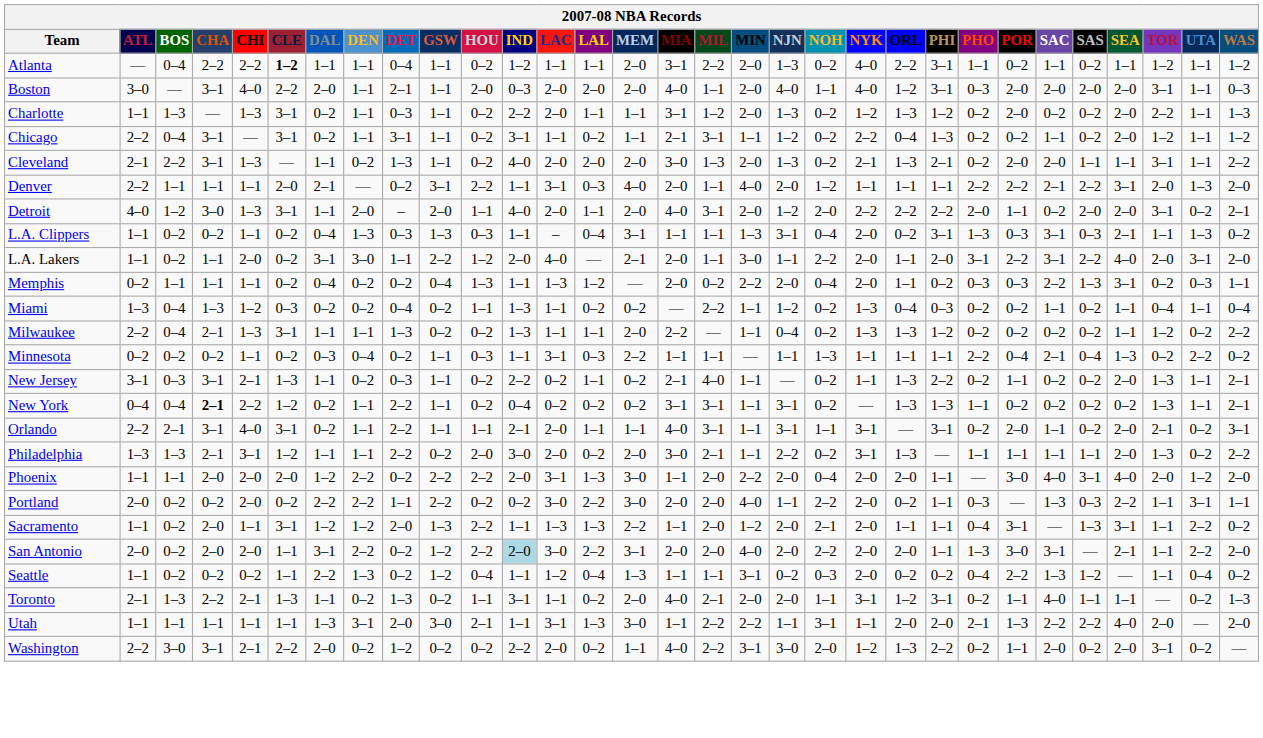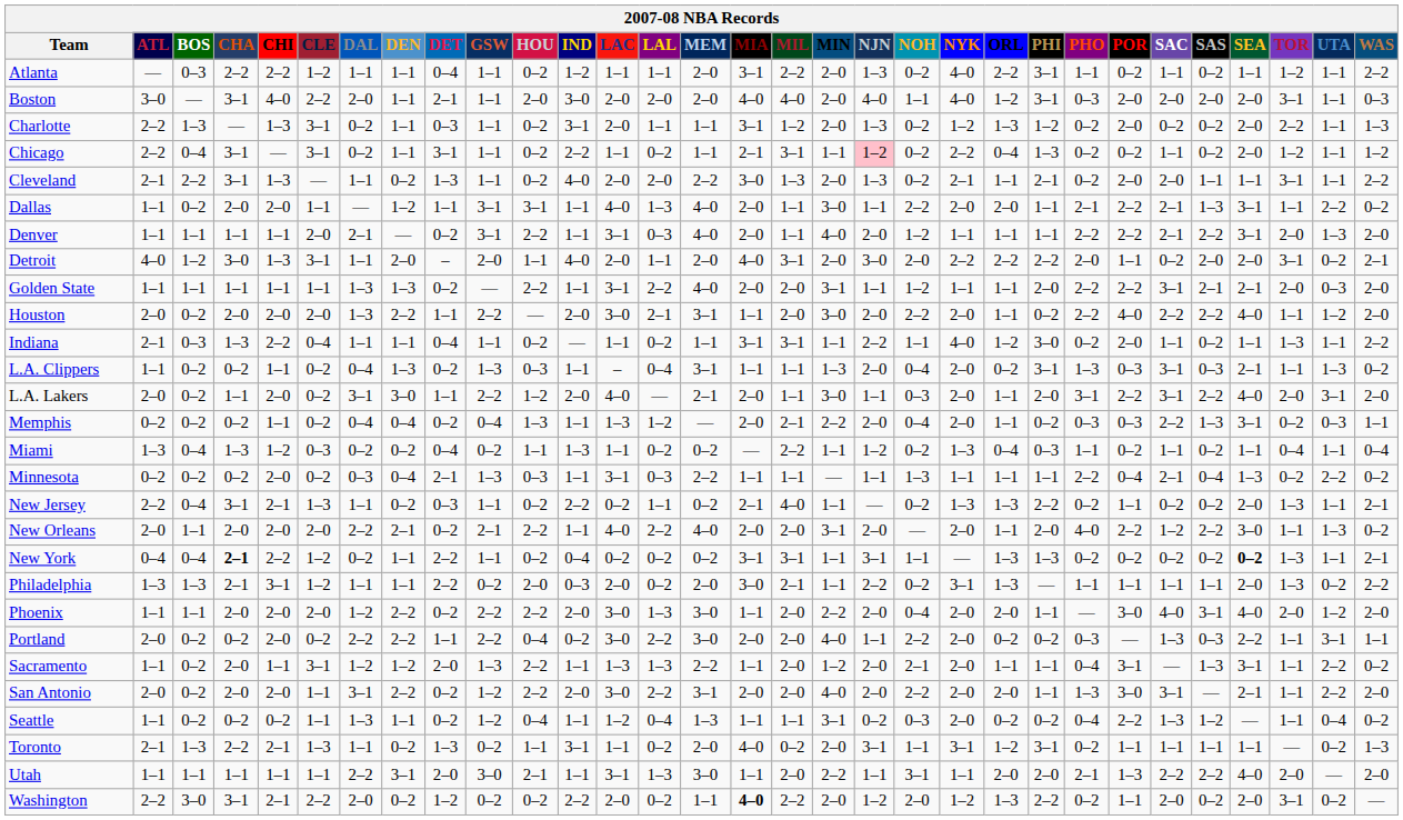 <table class="wikitable" style="font-size:86%; text-align:center;">
 <tr>
 <th colspan=31>2007-08 NBA Records</th>
 </tr>
 <tr>
 <th width=100>Team</th>
 <th style="background:#00004d;color:#C41E3a;width=35">ATL</th>
 <th style="background:#006400;color:#FFFFFF;width=35">BOS</th>
 <th style="background:#253E6A;color:#DF5106;width=35">CHA</th>
 <th style="background:#FF0000;color:#000000;width=35">CHI</th>
 <th style="background:#9F1F32;color:#001D43;width=35">CLE</th>
 <th style="background:#0055BA;color:#898D8F;width=35">DAL</th>
 <th style="background:#4C92CC;color:#FDB827;width=35">DEN</th>
 <th style="background:#006BB7;color:#ED164B;width=35">DET</th>
 <th style="background:#072E63;color:#DC5A34;width=35">GSW</th>
 <th style="background:#D31145;color:#CBD4D8;width=35">HOU</th>
 <th style="background:#000080;color:#FFD700;width=35">IND</th>
 <th style="background:#F9160D;color:#1A2E8B;width=35">LAC</th>
 <th style="background:#800080;color:#FFD700;width=35">LAL</th>
 <th style="background:#00265B;color:#BAD1EB;width=35">MEM</th>
 <th style="background:#000000;color:#8B0000;width=35">MIA</th>
 <th style="background:#00471B;color:#AC1A2F;width=35">MIL</th>
 <th style="background:#044D80;color:#000000;width=35">MIN</th>
 <th style="background:#12305B;color:#C4CED4;width=35">NJN</th>
 <th style="background:#0093B1;color:#FDB827;width=35">NOH</th>
 <th style="background:#0000FF;color:#FF8C00;width=35">NYK</th>
 <th style="background:#0000FF;color:#000000;width=35">ORL</th>
 <th style="background:#000000;color:#BB9754;width=35">PHI</th>
 <th style="background:#800080;color:#FF4500;width=35">PHO</th>
 <th style="background:#000000;color:#FF0000;width=35">POR</th>
 <th style="background:#6846A8;color:#FFFFFF;width=35">SAC</th>
 <th style="background:#000000;color:#C0C0C0;width=35">SAS</th>
 <th style="background:#005831;color:#FFC322;width=35">SEA</th>
 <th style="background:#7436BF;color:#BE0F34;width=35">TOR</th>
 <th style="background:#042A5C;color:#4C8ECC;width=35">UTA</th>
 <th style="background:#044D7D;color:#BC7A44;width=35">WAS</th>
 </tr>
 <tr>
 <td style="text-align:left;"><a href='#'>Atlanta</a></td>
 <td>—</td>
-<td>0–4</td>
+<td>0–3</td>
 <td>2–2</td>
 <td>2–2</td>
-<td><strong>1–2</strong></td>
+<td>1–2</td>
 <td>1–1</td>
 <td>1–1</td>
 <td>0–4</td>
 <td>1–1</td>
 <td>0–2</td>
 <td>1–2</td>
 <td>1–1</td>
 <td>1–1</td>
 <td>2–0</td>
 <td>3–1</td>
 <td>2–2</td>
 <td>2–0</td>
 <td>1–3</td>
 <td>0–2</td>
 <td>4–0</td>
 <td>2–2</td>
 <td>3–1</td>
 <td>1–1</td>
 <td>0–2</td>
 <td>1–1</td>
 <td>0–2</td>
 <td>1–1</td>
 <td>1–2</td>
 <td>1–1</td>
-<td>1–2</td>
+<td>2–2</td>
 </tr>
 <tr>
 <td style="text-align:left;"><a href='#'>Boston</a></td>
 <td>3–0</td>
 <td>—</td>
 <td>3–1</td>
 <td>4–0</td>
 <td>2–2</td>
 <td>2–0</td>
 <td>1–1</td>
 <td>2–1</td>
 <td>1–1</td>
 <td>2–0</td>
-<td>0–3</td>
+<td>3–0</td>
 <td>2–0</td>
 <td>2–0</td>
 <td>2–0</td>
 <td>4–0</td>
-<td>1–1</td>
+<td>4–0</td>
 <td>2–0</td>
 <td>4–0</td>
 <td>1–1</td>
 <td>4–0</td>
 <td>1–2</td>
 <td>3–1</td>
 <td>0–3</td>
 <td>2–0</td>
 <td>2–0</td>
 <td>2–0</td>
 <td>2–0</td>
 <td>3–1</td>
 <td>1–1</td>
 <td>0–3</td>
 </tr>
 <tr>
 <td style="text-align:left;"><a href='#'>Charlotte</a></td>
-<td>1–1</td>
+<td>2–2</td>
 <td>1–3</td>
 <td>—</td>
 <td>1–3</td>
 <td>3–1</td>
 <td>0–2</td>
 <td>1–1</td>
 <td>0–3</td>
 <td>1–1</td>
 <td>0–2</td>
-<td>2–2</td>
+<td>3–1</td>
 <td>2–0</td>
 <td>1–1</td>
 <td>1–1</td>
 <td>3–1</td>
 <td>1–2</td>
 <td>2–0</td>
 <td>1–3</td>
 <td>0–2</td>
 <td>1–2</td>
 <td>1–3</td>
 <td>1–2</td>
 <td>0–2</td>
 <td>2–0</td>
 <td>0–2</td>
 <td>0–2</td>
 <td>2–0</td>
 <td>2–2</td>
 <td>1–1</td>
 <td>1–3</td>
 </tr>
 <tr>
 <td style="text-align:left;"><a href='#'>Chicago</a></td>
 <td>2–2</td>
 <td>0–4</td>
 <td>3–1</td>
 <td>—</td>
 <td>3–1</td>
 <td>0–2</td>
 <td>1–1</td>
 <td>3–1</td>
 <td>1–1</td>
 <td>0–2</td>
-<td>3–1</td>
+<td>2–2</td>
 <td>1–1</td>
 <td>0–2</td>
 <td>1–1</td>
 <td>2–1</td>
 <td>3–1</td>
 <td>1–1</td>
-<td>1–2</td>
+<td style="background: pink;">1–2</td>
 <td>0–2</td>
 <td>2–2</td>
 <td>0–4</td>
 <td>1–3</td>
 <td>0–2</td>
 <td>0–2</td>
 <td>1–1</td>
 <td>0–2</td>
 <td>2–0</td>
 <td>1–2</td>
 <td>1–1</td>
 <td>1–2</td>
 </tr>
 <tr>
 <td style="text-align:left;"><a href='#'>Cleveland</a></td>
 <td>2–1</td>
 <td>2–2</td>
 <td>3–1</td>
 <td>1–3</td>
 <td>—</td>
 <td>1–1</td>
 <td>0–2</td>
 <td>1–3</td>
 <td>1–1</td>
 <td>0–2</td>
 <td>4–0</td>
 <td>2–0</td>
 <td>2–0</td>
-<td>2–0</td>
+<td>2–2</td>
 <td>3–0</td>
 <td>1–3</td>
 <td>2–0</td>
 <td>1–3</td>
 <td>0–2</td>
 <td>2–1</td>
-<td>1–3</td>
+<td>1–1</td>
 <td>2–1</td>
 <td>0–2</td>
 <td>2–0</td>
 <td>2–0</td>
 <td>1–1</td>
 <td>1–1</td>
 <td>3–1</td>
 <td>1–1</td>
 <td>2–2</td>
 </tr>
 <tr>
+<td style="text-align:left;"><a href='#'>Dallas</a></td>
+<td>1–1</td>
+<td>0–2</td>
+<td>2–0</td>
+<td>2–0</td>
+<td>1–1</td>
+<td>—</td>
+<td>1–2</td>
+<td>1–1</td>
+<td>3–1</td>
+<td>3–1</td>
+<td>1–1</td>
+<td>4–0</td>
+<td>1–3</td>
+<td>4–0</td>
+<td>2–0</td>
+<td>1–1</td>
+<td>3–0</td>
+<td>1–1</td>
+<td>2–2</td>
+<td>2–0</td>
+<td>2–0</td>
+<td>1–1</td>
+<td>2–1</td>
+<td>2–2</td>
+<td>2–1</td>
+<td>1–3</td>
+<td>3–1</td>
+<td>1–1</td>
+<td>2–2</td>
+<td>0–2</td>
+</tr>
+<tr>
 <td style="text-align:left;"><a href='#'>Denver</a></td>
-<td>2–2</td>
+<td>1–1</td>
 <td>1–1</td>
 <td>1–1</td>
 <td>1–1</td>
 <td>2–0</td>
 <td>2–1</td>
 <td>—</td>
 <td>0–2</td>
 <td>3–1</td>
 <td>2–2</td>
 <td>1–1</td>
 <td>3–1</td>
 <td>0–3</td>
 <td>4–0</td>
 <td>2–0</td>
 <td>1–1</td>
 <td>4–0</td>
 <td>2–0</td>
 <td>1–2</td>
 <td>1–1</td>
 <td>1–1</td>
 <td>1–1</td>
 <td>2–2</td>
 <td>2–2</td>
 <td>2–1</td>
 <td>2–2</td>
 <td>3–1</td>
 <td>2–0</td>
 <td>1–3</td>
 <td>2–0</td>
 </tr>
 <tr>
 <td style="text-align:left;"><a href='#'>Detroit</a></td>
 <td>4–0</td>
 <td>1–2</td>
 <td>3–0</td>
 <td>1–3</td>
 <td>3–1</td>
 <td>1–1</td>
 <td>2–0</td>
 <td>–</td>
 <td>2–0</td>
 <td>1–1</td>
 <td>4–0</td>
 <td>2–0</td>
 <td>1–1</td>
 <td>2–0</td>
 <td>4–0</td>
 <td>3–1</td>
 <td>2–0</td>
-<td>1–2</td>
+<td>3–0</td>
 <td>2–0</td>
 <td>2–2</td>
 <td>2–2</td>
 <td>2–2</td>
 <td>2–0</td>
 <td>1–1</td>
 <td>0–2</td>
 <td>2–0</td>
 <td>2–0</td>
 <td>3–1</td>
 <td>0–2</td>
 <td>2–1</td>
 </tr>
 <tr>
+<td style="text-align:left;"><a href='#'>Golden State</a></td>
+<td>1–1</td>
+<td>1–1</td>
+<td>1–1</td>
+<td>1–1</td>
+<td>1–1</td>
+<td>1–3</td>
+<td>1–3</td>
+<td>0–2</td>
+<td>—</td>
+<td>2–2</td>
+<td>1–1</td>
+<td>3–1</td>
+<td>2–2</td>
+<td>4–0</td>
+<td>2–0</td>
+<td>2–0</td>
+<td>3–1</td>
+<td>1–1</td>
+<td>1–2</td>
+<td>1–1</td>
+<td>1–1</td>
+<td>2–0</td>
+<td>2–2</td>
+<td>2–2</td>
+<td>3–1</td>
+<td>2–1</td>
+<td>2–1</td>
+<td>2–0</td>
+<td>0–3</td>
+<td>2–0</td>
+</tr>
+<tr>
+<td style="text-align:left;"><a href='#'>Houston</a></td>
+<td>2–0</td>
+<td>0–2</td>
+<td>2–0</td>
+<td>2–0</td>
+<td>2–0</td>
+<td>1–3</td>
+<td>2–2</td>
+<td>1–1</td>
+<td>2–2</td>
+<td>—</td>
+<td>2–0</td>
+<td>3–0</td>
+<td>2–1</td>
+<td>3–1</td>
+<td>1–1</td>
+<td>2–0</td>
+<td>3–0</td>
+<td>2–0</td>
+<td>2–2</td>
+<td>2–0</td>
+<td>1–1</td>
+<td>0–2</td>
+<td>2–2</td>
+<td>4–0</td>
+<td>2–2</td>
+<td>2–2</td>
+<td>4–0</td>
+<td>1–1</td>
+<td>1–2</td>
+<td>2–0</td>
+</tr>
+<tr>
+<td style="text-align:left;"><a href='#'>Indiana</a></td>
+<td>2–1</td>
+<td>0–3</td>
+<td>1–3</td>
+<td>2–2</td>
+<td>0–4</td>
+<td>1–1</td>
+<td>1–1</td>
+<td>0–4</td>
+<td>1–1</td>
+<td>0–2</td>
+<td>—</td>
+<td>1–1</td>
+<td>0–2</td>
+<td>1–1</td>
+<td>3–1</td>
+<td>3–1</td>
+<td>1–1</td>
+<td>2–2</td>
+<td>1–1</td>
+<td>4–0</td>
+<td>1–2</td>
+<td>3–0</td>
+<td>0–2</td>
+<td>2–0</td>
+<td>1–1</td>
+<td>0–2</td>
+<td>1–1</td>
+<td>1–3</td>
+<td>1–1</td>
+<td>2–2</td>
+</tr>
+<tr>
 <td style="text-align:left;"><a href='#'>L.A. Clippers</a></td>
 <td>1–1</td>
 <td>0–2</td>
 <td>0–2</td>
 <td>1–1</td>
 <td>0–2</td>
 <td>0–4</td>
 <td>1–3</td>
-<td>0–3</td>
+<td>0–2</td>
 <td>1–3</td>
 <td>0–3</td>
 <td>1–1</td>
 <td>–</td>
 <td>0–4</td>
 <td>3–1</td>
 <td>1–1</td>
 <td>1–1</td>
 <td>1–3</td>
-<td>3–1</td>
+<td>2–0</td>
 <td>0–4</td>
 <td>2–0</td>
 <td>0–2</td>
 <td>3–1</td>
 <td>1–3</td>
 <td>0–3</td>
 <td>3–1</td>
 <td>0–3</td>
 <td>2–1</td>
 <td>1–1</td>
 <td>1–3</td>
 <td>0–2</td>
 </tr>
 <tr>
 <td style="text-align:left;">L.A. Lakers</td>
-<td>1–1</td>
+<td>2–0</td>
 <td>0–2</td>
 <td>1–1</td>
 <td>2–0</td>
 <td>0–2</td>
 <td>3–1</td>
 <td>3–0</td>
 <td>1–1</td>
 <td>2–2</td>
 <td>1–2</td>
 <td>2–0</td>
 <td>4–0</td>
 <td>—</td>
 <td>2–1</td>
 <td>2–0</td>
 <td>1–1</td>
 <td>3–0</td>
 <td>1–1</td>
-<td>2–2</td>
+<td>0–3</td>
 <td>2–0</td>
 <td>1–1</td>
 <td>2–0</td>
 <td>3–1</td>
 <td>2–2</td>
 <td>3–1</td>
 <td>2–2</td>
 <td>4–0</td>
 <td>2–0</td>
 <td>3–1</td>
 <td>2–0</td>
 </tr>
 <tr>
 <td style="text-align:left;"><a href='#'>Memphis</a></td>
 <td>0–2</td>
-<td>1–1</td>
-<td>1–1</td>
+<td>0–2</td>
+<td>0–2</td>
 <td>1–1</td>
 <td>0–2</td>
 <td>0–4</td>
-<td>0–2</td>
+<td>0–4</td>
 <td>0–2</td>
 <td>0–4</td>
 <td>1–3</td>
 <td>1–1</td>
 <td>1–3</td>
 <td>1–2</td>
 <td>—</td>
 <td>2–0</td>
-<td>0–2</td>
+<td>2–1</td>
 <td>2–2</td>
 <td>2–0</td>
 <td>0–4</td>
 <td>2–0</td>
 <td>1–1</td>
 <td>0–2</td>
 <td>0–3</td>
 <td>0–3</td>
 <td>2–2</td>
 <td>1–3</td>
 <td>3–1</td>
 <td>0–2</td>
 <td>0–3</td>
 <td>1–1</td>
 </tr>
 <tr>
 <td style="text-align:left;"><a href='#'>Miami</a></td>
 <td>1–3</td>
 <td>0–4</td>
 <td>1–3</td>
 <td>1–2</td>
 <td>0–3</td>
 <td>0–2</td>
 <td>0–2</td>
 <td>0–4</td>
 <td>0–2</td>
 <td>1–1</td>
 <td>1–3</td>
 <td>1–1</td>
 <td>0–2</td>
 <td>0–2</td>
 <td>—</td>
 <td>2–2</td>
 <td>1–1</td>
 <td>1–2</td>
 <td>0–2</td>
 <td>1–3</td>
 <td>0–4</td>
 <td>0–3</td>
-<td>0–2</td>
+<td>1–1</td>
 <td>0–2</td>
 <td>1–1</td>
 <td>0–2</td>
 <td>1–1</td>
 <td>0–4</td>
 <td>1–1</td>
 <td>0–4</td>
 </tr>
 <tr>
-<td style="text-align:left;"><a href='#'>Milwaukee</a></td>
-<td>2–2</td>
-<td>0–4</td>
-<td>2–1</td>
-<td>1–3</td>
-<td>3–1</td>
-<td>1–1</td>
-<td>1–1</td>
-<td>1–3</td>
-<td>0–2</td>
-<td>0–2</td>
-<td>1–3</td>
-<td>1–1</td>
-<td>1–1</td>
-<td>2–0</td>
-<td>2–2</td>
-<td>—</td>
-<td>1–1</td>
-<td>0–4</td>
-<td>0–2</td>
-<td>1–3</td>
-<td>1–3</td>
-<td>1–2</td>
-<td>0–2</td>
-<td>0–2</td>
-<td>0–2</td>
-<td>0–2</td>
-<td>1–1</td>
-<td>1–2</td>
-<td>0–2</td>
-<td>2–2</td>
-</tr>
-<tr>
 <td style="text-align:left;"><a href='#'>Minnesota</a></td>
 <td>0–2</td>
 <td>0–2</td>
 <td>0–2</td>
-<td>1–1</td>
+<td>2–0</td>
 <td>0–2</td>
 <td>0–3</td>
 <td>0–4</td>
-<td>0–2</td>
-<td>1–1</td>
+<td>2–1</td>
+<td>1–3</td>
 <td>0–3</td>
 <td>1–1</td>
 <td>3–1</td>
 <td>0–3</td>
 <td>2–2</td>
 <td>1–1</td>
 <td>1–1</td>
 <td>—</td>
 <td>1–1</td>
 <td>1–3</td>
 <td>1–1</td>
 <td>1–1</td>
 <td>1–1</td>
 <td>2–2</td>
 <td>0–4</td>
 <td>2–1</td>
 <td>0–4</td>
 <td>1–3</td>
 <td>0–2</td>
 <td>2–2</td>
 <td>0–2</td>
 </tr>
 <tr>
 <td style="text-align:left;"><a href='#'>New Jersey</a></td>
-<td>3–1</td>
-<td>0–3</td>
+<td>2–2</td>
+<td>0–4</td>
 <td>3–1</td>
 <td>2–1</td>
 <td>1–3</td>
 <td>1–1</td>
 <td>0–2</td>
 <td>0–3</td>
 <td>1–1</td>
 <td>0–2</td>
 <td>2–2</td>
 <td>0–2</td>
 <td>1–1</td>
 <td>0–2</td>
 <td>2–1</td>
 <td>4–0</td>
 <td>1–1</td>
 <td>—</td>
 <td>0–2</td>
-<td>1–1</td>
+<td>1–3</td>
 <td>1–3</td>
 <td>2–2</td>
 <td>0–2</td>
 <td>1–1</td>
 <td>0–2</td>
 <td>0–2</td>
 <td>2–0</td>
 <td>1–3</td>
 <td>1–1</td>
 <td>2–1</td>
+</tr>
+<tr>
+<td style="text-align:left;"><a href='#'>New Orleans</a></td>
+<td>2–0</td>
+<td>1–1</td>
+<td>2–0</td>
+<td>2–0</td>
+<td>2–0</td>
+<td>2–2</td>
+<td>2–1</td>
+<td>0–2</td>
+<td>2–1</td>
+<td>2–2</td>
+<td>1–1</td>
+<td>4–0</td>
+<td>2–2</td>
+<td>4–0</td>
+<td>2–0</td>
+<td>2–0</td>
+<td>3–1</td>
+<td>2–0</td>
+<td>—</td>
+<td>2–0</td>
+<td>1–1</td>
+<td>2–0</td>
+<td>4–0</td>
+<td>2–2</td>
+<td>1–2</td>
+<td>2–2</td>
+<td>3–0</td>
+<td>1–1</td>
+<td>1–3</td>
+<td>0–2</td>
 </tr>
 <tr>
 <td style="text-align:left;"><a href='#'>New York</a></td>
 <td>0–4</td>
 <td>0–4</td>
 <td><strong>2–1</strong></td>
 <td>2–2</td>
 <td>1–2</td>
 <td>0–2</td>
 <td>1–1</td>
 <td>2–2</td>
 <td>1–1</td>
 <td>0–2</td>
 <td>0–4</td>
 <td>0–2</td>
 <td>0–2</td>
 <td>0–2</td>
 <td>3–1</td>
 <td>3–1</td>
 <td>1–1</td>
 <td>3–1</td>
-<td>0–2</td>
+<td>1–1</td>
 <td>—</td>
 <td>1–3</td>
 <td>1–3</td>
-<td>1–1</td>
 <td>0–2</td>
 <td>0–2</td>
 <td>0–2</td>
 <td>0–2</td>
+<td><strong>0–2</strong></td>
 <td>1–3</td>
 <td>1–1</td>
 <td>2–1</td>
-</tr>
-<tr>
-<td style="text-align:left;"><a href='#'>Orlando</a></td>
-<td>2–2</td>
-<td>2–1</td>
-<td>3–1</td>
-<td>4–0</td>
-<td>3–1</td>
-<td>0–2</td>
-<td>1–1</td>
-<td>2–2</td>
-<td>1–1</td>
-<td>1–1</td>
-<td>2–1</td>
-<td>2–0</td>
-<td>1–1</td>
-<td>1–1</td>
-<td>4–0</td>
-<td>3–1</td>
-<td>1–1</td>
-<td>3–1</td>
-<td>1–1</td>
-<td>3–1</td>
-<td>—</td>
-<td>3–1</td>
-<td>0–2</td>
-<td>2–0</td>
-<td>1–1</td>
-<td>0–2</td>
-<td>2–0</td>
-<td>2–1</td>
-<td>0–2</td>
-<td>3–1</td>
 </tr>
 <tr>
 <td style="text-align:left;"><a href='#'>Philadelphia</a></td>
 <td>1–3</td>
 <td>1–3</td>
 <td>2–1</td>
 <td>3–1</td>
 <td>1–2</td>
 <td>1–1</td>
 <td>1–1</td>
 <td>2–2</td>
 <td>0–2</td>
 <td>2–0</td>
-<td>3–0</td>
+<td>0–3</td>
 <td>2–0</td>
 <td>0–2</td>
 <td>2–0</td>
 <td>3–0</td>
 <td>2–1</td>
 <td>1–1</td>
 <td>2–2</td>
 <td>0–2</td>
 <td>3–1</td>
 <td>1–3</td>
 <td>—</td>
 <td>1–1</td>
 <td>1–1</td>
 <td>1–1</td>
 <td>1–1</td>
 <td>2–0</td>
 <td>1–3</td>
 <td>0–2</td>
 <td>2–2</td>
 </tr>
 <tr>
 <td style="text-align:left;"><a href='#'>Phoenix</a></td>
 <td>1–1</td>
 <td>1–1</td>
 <td>2–0</td>
 <td>2–0</td>
 <td>2–0</td>
 <td>1–2</td>
 <td>2–2</td>
 <td>0–2</td>
 <td>2–2</td>
 <td>2–2</td>
 <td>2–0</td>
-<td>3–1</td>
+<td>3–0</td>
 <td>1–3</td>
 <td>3–0</td>
 <td>1–1</td>
 <td>2–0</td>
 <td>2–2</td>
 <td>2–0</td>
 <td>0–4</td>
 <td>2–0</td>
 <td>2–0</td>
 <td>1–1</td>
 <td>—</td>
 <td>3–0</td>
 <td>4–0</td>
 <td>3–1</td>
 <td>4–0</td>
 <td>2–0</td>
 <td>1–2</td>
 <td>2–0</td>
 </tr>
 <tr>
 <td style="text-align:left;"><a href='#'>Portland</a></td>
 <td>2–0</td>
 <td>0–2</td>
 <td>0–2</td>
 <td>2–0</td>
 <td>0–2</td>
 <td>2–2</td>
 <td>2–2</td>
 <td>1–1</td>
 <td>2–2</td>
-<td>0–2</td>
+<td>0–4</td>
 <td>0–2</td>
 <td>3–0</td>
 <td>2–2</td>
 <td>3–0</td>
 <td>2–0</td>
 <td>2–0</td>
 <td>4–0</td>
 <td>1–1</td>
 <td>2–2</td>
 <td>2–0</td>
 <td>0–2</td>
-<td>1–1</td>
+<td>0–2</td>
 <td>0–3</td>
 <td>—</td>
 <td>1–3</td>
 <td>0–3</td>
 <td>2–2</td>
 <td>1–1</td>
 <td>3–1</td>
 <td>1–1</td>
 </tr>
 <tr>
 <td style="text-align:left;"><a href='#'>Sacramento</a></td>
 <td>1–1</td>
 <td>0–2</td>
 <td>2–0</td>
 <td>1–1</td>
 <td>3–1</td>
 <td>1–2</td>
 <td>1–2</td>
 <td>2–0</td>
 <td>1–3</td>
 <td>2–2</td>
 <td>1–1</td>
 <td>1–3</td>
 <td>1–3</td>
 <td>2–2</td>
 <td>1–1</td>
 <td>2–0</td>
 <td>1–2</td>
 <td>2–0</td>
 <td>2–1</td>
 <td>2–0</td>
 <td>1–1</td>
 <td>1–1</td>
 <td>0–4</td>
 <td>3–1</td>
 <td>—</td>
 <td>1–3</td>
 <td>3–1</td>
 <td>1–1</td>
 <td>2–2</td>
 <td>0–2</td>
 </tr>
 <tr>
 <td style="text-align:left;"><a href='#'>San Antonio</a></td>
 <td>2–0</td>
 <td>0–2</td>
 <td>2–0</td>
 <td>2–0</td>
 <td>1–1</td>
 <td>3–1</td>
 <td>2–2</td>
 <td>0–2</td>
 <td>1–2</td>
 <td>2–2</td>
-<td style="background: lightblue;">2–0</td>
+<td>2–0</td>
 <td>3–0</td>
 <td>2–2</td>
 <td>3–1</td>
 <td>2–0</td>
 <td>2–0</td>
 <td>4–0</td>
 <td>2–0</td>
 <td>2–2</td>
 <td>2–0</td>
 <td>2–0</td>
 <td>1–1</td>
 <td>1–3</td>
 <td>3–0</td>
 <td>3–1</td>
 <td>—</td>
 <td>2–1</td>
 <td>1–1</td>
 <td>2–2</td>
 <td>2–0</td>
 </tr>
 <tr>
 <td style="text-align:left;"><a href='#'>Seattle</a></td>
 <td>1–1</td>
 <td>0–2</td>
 <td>0–2</td>
 <td>0–2</td>
 <td>1–1</td>
-<td>2–2</td>
 <td>1–3</td>
+<td>1–1</td>
 <td>0–2</td>
 <td>1–2</td>
 <td>0–4</td>
 <td>1–1</td>
 <td>1–2</td>
 <td>0–4</td>
 <td>1–3</td>
 <td>1–1</td>
 <td>1–1</td>
 <td>3–1</td>
 <td>0–2</td>
 <td>0–3</td>
 <td>2–0</td>
 <td>0–2</td>
 <td>0–2</td>
 <td>0–4</td>
 <td>2–2</td>
 <td>1–3</td>
 <td>1–2</td>
 <td>—</td>
 <td>1–1</td>
 <td>0–4</td>
 <td>0–2</td>
 </tr>
 <tr>
 <td style="text-align:left;"><a href='#'>Toronto</a></td>
 <td>2–1</td>
 <td>1–3</td>
 <td>2–2</td>
 <td>2–1</td>
 <td>1–3</td>
 <td>1–1</td>
 <td>0–2</td>
 <td>1–3</td>
 <td>0–2</td>
 <td>1–1</td>
 <td>3–1</td>
 <td>1–1</td>
 <td>0–2</td>
 <td>2–0</td>
 <td>4–0</td>
-<td>2–1</td>
+<td>0–2</td>
 <td>2–0</td>
-<td>2–0</td>
+<td>3–1</td>
 <td>1–1</td>
 <td>3–1</td>
 <td>1–2</td>
 <td>3–1</td>
 <td>0–2</td>
 <td>1–1</td>
-<td>4–0</td>
+<td>1–1</td>
 <td>1–1</td>
 <td>1–1</td>
 <td>—</td>
 <td>0–2</td>
 <td>1–3</td>
 </tr>
 <tr>
 <td style="text-align:left;"><a href='#'>Utah</a></td>
 <td>1–1</td>
 <td>1–1</td>
 <td>1–1</td>
 <td>1–1</td>
 <td>1–1</td>
-<td>1–3</td>
+<td>2–2</td>
 <td>3–1</td>
 <td>2–0</td>
 <td>3–0</td>
 <td>2–1</td>
 <td>1–1</td>
 <td>3–1</td>
 <td>1–3</td>
 <td>3–0</td>
 <td>1–1</td>
-<td>2–2</td>
+<td>2–0</td>
 <td>2–2</td>
 <td>1–1</td>
 <td>3–1</td>
 <td>1–1</td>
 <td>2–0</td>
 <td>2–0</td>
 <td>2–1</td>
 <td>1–3</td>
 <td>2–2</td>
 <td>2–2</td>
 <td>4–0</td>
 <td>2–0</td>
 <td>—</td>
 <td>2–0</td>
 </tr>
 <tr>
 <td style="text-align:left;"><a href='#'>Washington</a></td>
 <td>2–2</td>
 <td>3–0</td>
 <td>3–1</td>
 <td>2–1</td>
 <td>2–2</td>
 <td>2–0</td>
 <td>0–2</td>
 <td>1–2</td>
 <td>0–2</td>
 <td>0–2</td>
 <td>2–2</td>
 <td>2–0</td>
 <td>0–2</td>
 <td>1–1</td>
-<td>4–0</td>
+<td><strong>4–0</strong></td>
 <td>2–2</td>
-<td>3–1</td>
-<td>3–0</td>
+<td>2–0</td>
+<td>1–2</td>
 <td>2–0</td>
 <td>1–2</td>
 <td>1–3</td>
 <td>2–2</td>
 <td>0–2</td>
 <td>1–1</td>
 <td>2–0</td>
 <td>0–2</td>
 <td>2–0</td>
 <td>3–1</td>
 <td>0–2</td>
 <td>—</td>
 </tr>
 </table>
